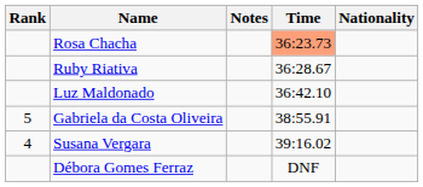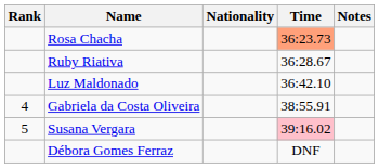 <table class="wikitable sortable" style="text-align:center">
 <tr>
 <th>Rank</th>
 <th>Name</th>
+<th>Nationality</th>
+<th>Time</th>
 <th>Notes</th>
-<th>Time</th>
-<th>Nationality</th>
 </tr>
 <tr>
 <td align=center></td>
 <td align=left><a href='#'>Rosa Chacha</a></td>
+<td align=left></td>
+<td style="background: lightsalmon;">36:23.73</td>
 <td></td>
-<td style="background: lightsalmon;">36:23.73</td>
-<td align=left></td>
 </tr>
 <tr>
 <td align=center></td>
 <td align=left><a href='#'>Ruby Riativa</a></td>
+<td align=left></td>
+<td>36:28.67</td>
 <td></td>
-<td>36:28.67</td>
-<td align=left></td>
 </tr>
 <tr>
 <td align=center></td>
 <td align=left><a href='#'>Luz Maldonado</a></td>
+<td align=left></td>
+<td>36:42.10</td>
 <td></td>
-<td>36:42.10</td>
+</tr>
+<tr>
+<td align=center>4</td>
+<td align=left><a href='#'>Gabriela da Costa Oliveira</a></td>
 <td align=left></td>
+<td>38:55.91</td>
+<td></td>
 </tr>
 <tr>
 <td align=center>5</td>
-<td align=left><a href='#'>Gabriela da Costa Oliveira</a></td>
+<td align=left><a href='#'>Susana Vergara</a></td>
+<td align=left></td>
+<td style="background: pink;">39:16.02</td>
 <td></td>
-<td>38:55.91</td>
-<td align=left></td>
-</tr>
-<tr>
-<td align=center>4</td>
-<td align=left><a href='#'>Susana Vergara</a></td>
-<td></td>
-<td>39:16.02</td>
-<td align=left></td>
 </tr>
 <tr>
 <td align=center></td>
 <td align=left><a href='#'>Débora Gomes Ferraz</a></td>
+<td align=left></td>
+<td>DNF</td>
 <td></td>
-<td>DNF</td>
-<td align=left></td>
 </tr>
 </table>
